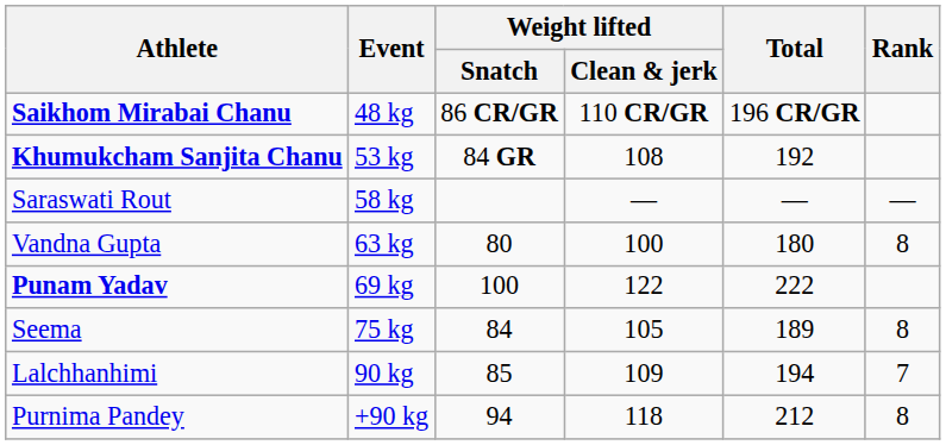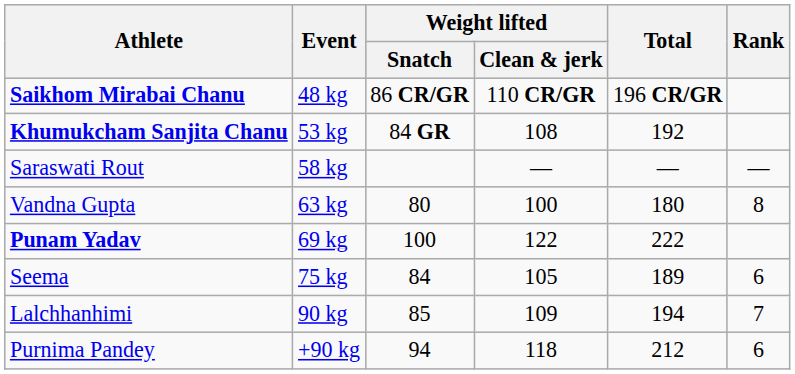 <table class=wikitable style=font-size:90%;text-align:center;>
 <tr>
 <th rowspan="2">Athlete</th>
 <th rowspan="2">Event</th>
 <th colspan="2">Weight lifted</th>
 <th rowspan="2">Total</th>
 <th rowspan="2">Rank</th>
 </tr>
 <tr>
 <th>Snatch</th>
 <th>Clean & jerk</th>
 </tr>
 <tr>
 <td align=left><strong><a href='#'>Saikhom Mirabai Chanu</a></strong></td>
 <td align=left><a href='#'>48 kg</a></td>
 <td>86 <strong>CR/GR</strong></td>
 <td>110 <strong>CR/GR</strong></td>
 <td>196 <strong>CR/GR</strong></td>
 <td></td>
 </tr>
 <tr>
 <td align=left><strong><a href='#'>Khumukcham Sanjita Chanu</a></strong></td>
 <td align=left><a href='#'>53 kg</a></td>
 <td>84 <strong>GR</strong></td>
 <td>108</td>
 <td>192</td>
 <td></td>
 </tr>
 <tr>
 <td align=left><a href='#'>Saraswati Rout</a></td>
 <td align=left><a href='#'>58 kg</a></td>
 <td></td>
 <td>—</td>
 <td>—</td>
 <td>—</td>
 </tr>
 <tr>
 <td align=left><a href='#'>Vandna Gupta</a></td>
 <td align=left><a href='#'>63 kg</a></td>
 <td>80</td>
 <td>100</td>
 <td>180</td>
 <td>8</td>
 </tr>
 <tr>
 <td align=left><strong><a href='#'>Punam Yadav</a></strong></td>
 <td align=left><a href='#'>69 kg</a></td>
 <td>100</td>
 <td>122</td>
 <td>222</td>
 <td></td>
 </tr>
 <tr>
 <td align=left><a href='#'>Seema</a></td>
 <td align=left><a href='#'>75 kg</a></td>
 <td>84</td>
 <td>105</td>
 <td>189</td>
-<td>8</td>
+<td>6</td>
 </tr>
 <tr>
 <td align=left><a href='#'>Lalchhanhimi</a></td>
 <td align=left><a href='#'>90 kg</a></td>
 <td>85</td>
 <td>109</td>
 <td>194</td>
 <td>7</td>
 </tr>
 <tr>
 <td align=left><a href='#'>Purnima Pandey</a></td>
 <td align=left><a href='#'>+90 kg</a></td>
 <td>94</td>
 <td>118</td>
 <td>212</td>
-<td>8</td>
+<td>6</td>
 </tr>
 </table>
